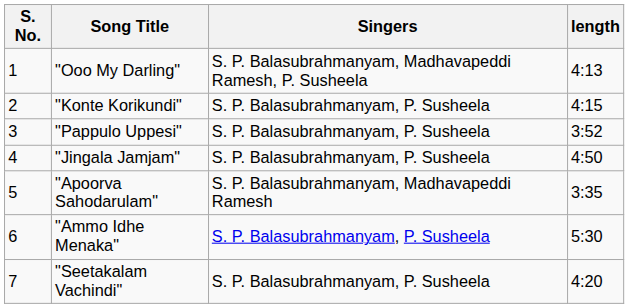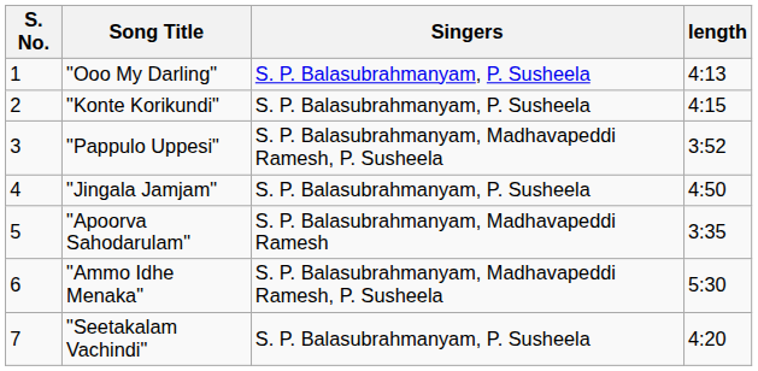 <table class=wikitable>
 <tr>
 <th>S. No.</th>
 <th>Song Title</th>
 <th>Singers</th>
 <th>length</th>
 </tr>
 <tr>
 <td>1</td>
 <td>"Ooo My Darling"</td>
-<td>S. P. Balasubrahmanyam, Madhavapeddi Ramesh, P. Susheela</td>
+<td><a href='#'>S. P. Balasubrahmanyam</a>, <a href='#'>P. Susheela</a></td>
 <td>4:13</td>
 </tr>
 <tr>
 <td>2</td>
 <td>"Konte Korikundi"</td>
 <td>S. P. Balasubrahmanyam, P. Susheela</td>
 <td>4:15</td>
 </tr>
 <tr>
 <td>3</td>
 <td>"Pappulo Uppesi"</td>
-<td>S. P. Balasubrahmanyam, P. Susheela</td>
+<td>S. P. Balasubrahmanyam, Madhavapeddi Ramesh, P. Susheela</td>
 <td>3:52</td>
 </tr>
 <tr>
 <td>4</td>
 <td>"Jingala Jamjam"</td>
 <td>S. P. Balasubrahmanyam, P. Susheela</td>
 <td>4:50</td>
 </tr>
 <tr>
 <td>5</td>
 <td>"Apoorva Sahodarulam"</td>
 <td>S. P. Balasubrahmanyam, Madhavapeddi Ramesh</td>
 <td>3:35</td>
 </tr>
 <tr>
 <td>6</td>
 <td>"Ammo Idhe Menaka"</td>
-<td><a href='#'>S. P. Balasubrahmanyam</a>, <a href='#'>P. Susheela</a></td>
+<td>S. P. Balasubrahmanyam, Madhavapeddi Ramesh, P. Susheela</td>
 <td>5:30</td>
 </tr>
 <tr>
 <td>7</td>
 <td>"Seetakalam Vachindi"</td>
 <td>S. P. Balasubrahmanyam, P. Susheela</td>
 <td>4:20</td>
 </tr>
 </table>
